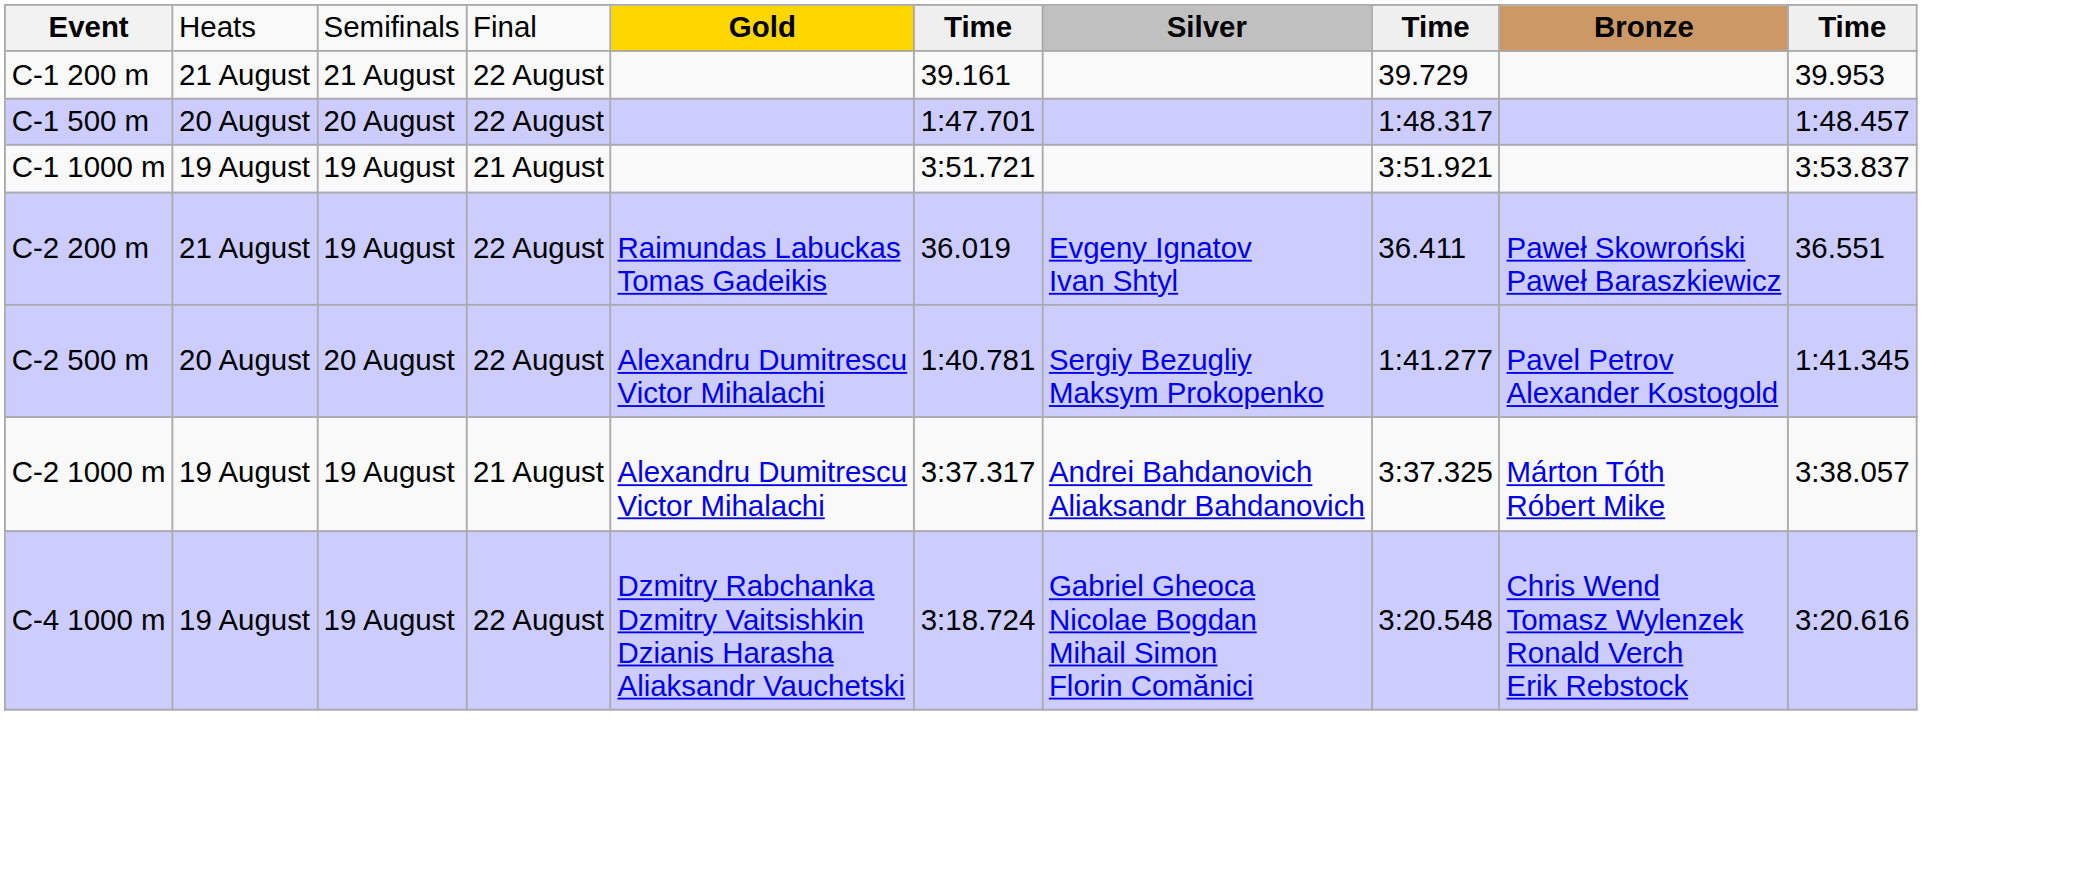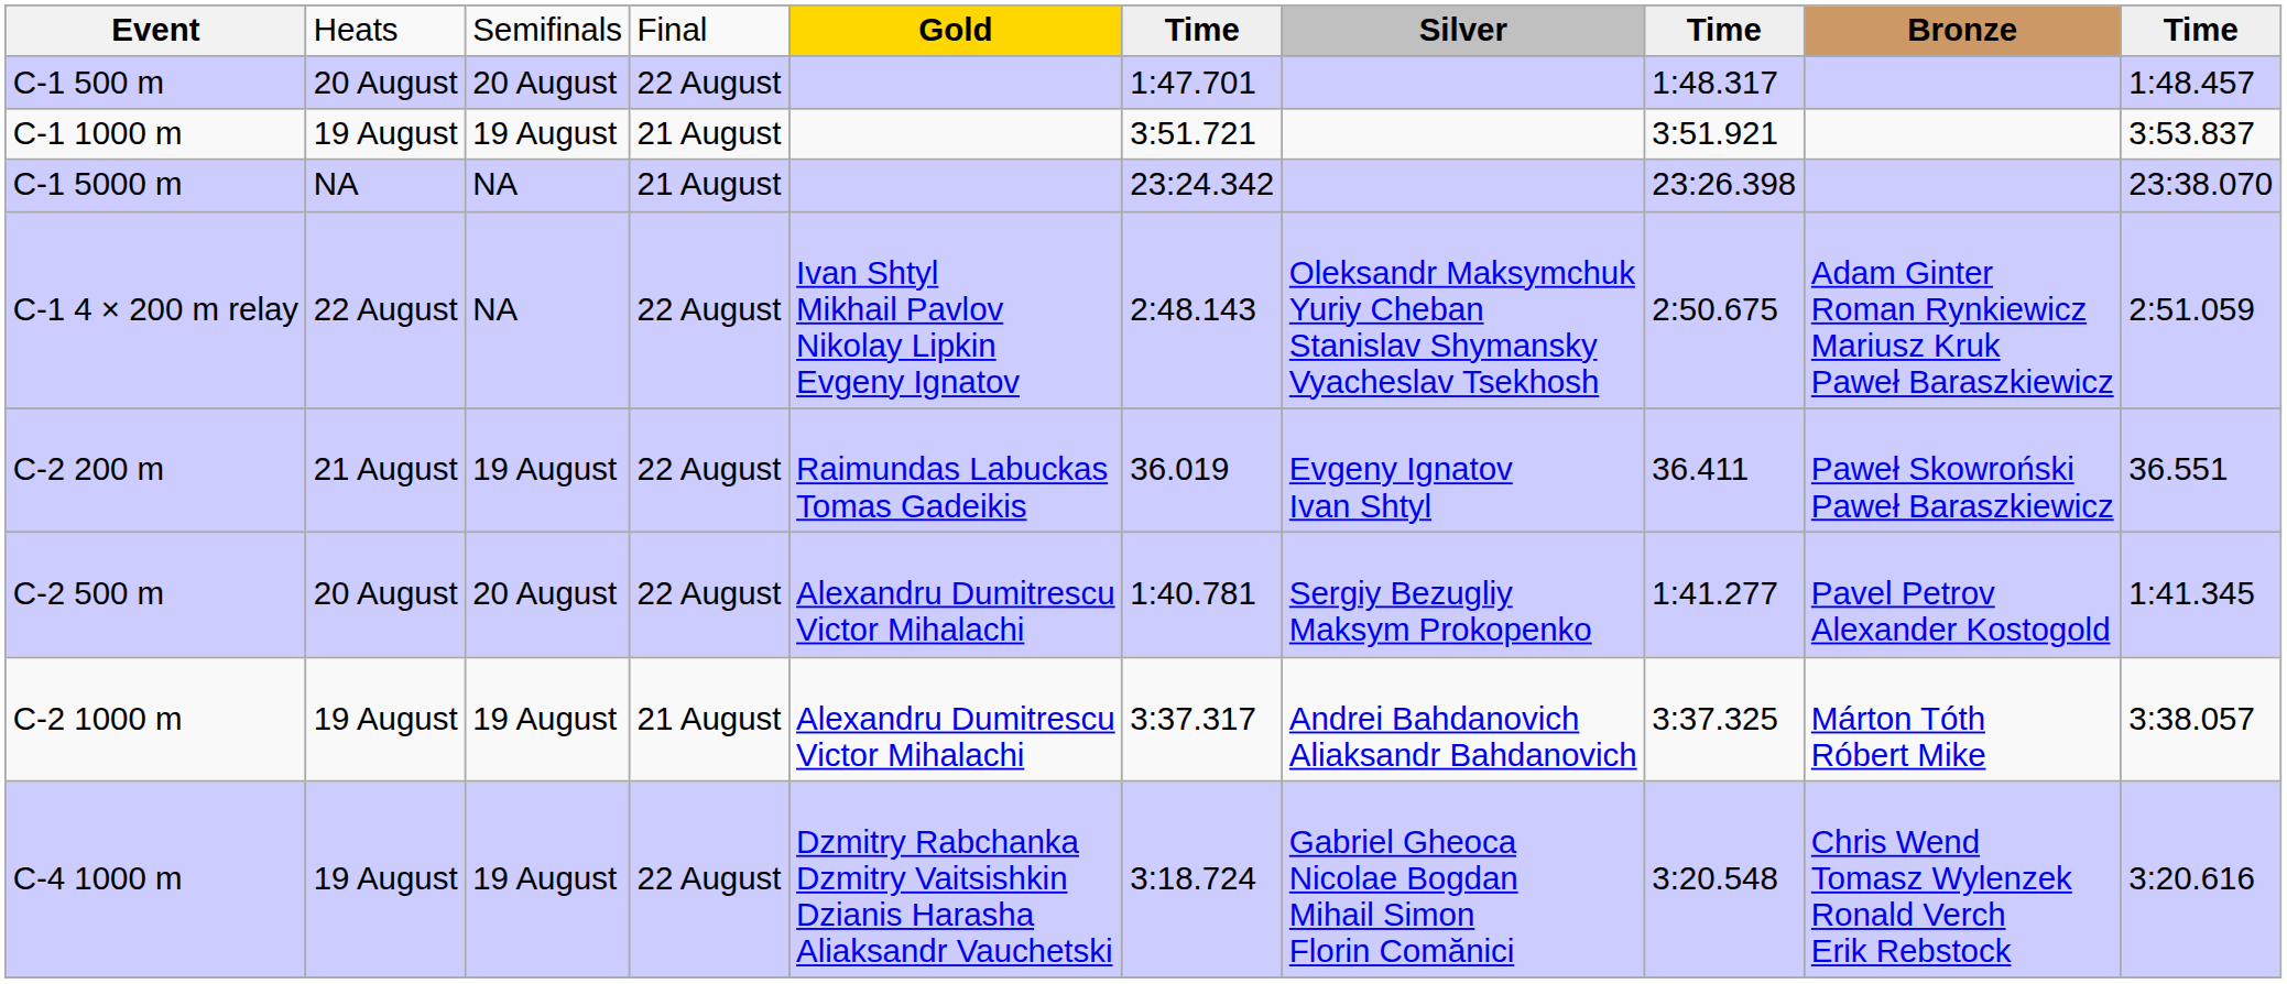 <table class="wikitable">
 <tr>
 <th>Event</th>
 <td>Heats</td>
 <td>Semifinals</td>
 <td>Final</td>
 <td align=center bgcolor="gold"><strong>Gold</strong></td>
 <td align=center bgcolor="EFEFEF"><strong>Time</strong></td>
 <td align=center bgcolor="silver"><strong>Silver</strong></td>
 <td align=center bgcolor="EFEFEF"><strong>Time</strong></td>
 <td align=center bgcolor="CC9966"><strong>Bronze</strong></td>
 <td align=center bgcolor="EFEFEF"><strong>Time</strong></td>
-</tr>
-<tr>
-<td>C-1 200 m</td>
-<td>21 August</td>
-<td>21 August</td>
-<td>22 August</td>
-<td></td>
-<td>39.161</td>
-<td></td>
-<td>39.729</td>
-<td><br></td>
-<td>39.953</td>
 </tr>
 <tr bgcolor=ccccff>
 <td>C-1 500 m</td>
 <td>20 August</td>
 <td>20 August</td>
 <td>22 August</td>
 <td></td>
 <td>1:47.701</td>
 <td></td>
 <td>1:48.317</td>
 <td></td>
 <td>1:48.457</td>
 </tr>
 <tr>
 <td>C-1 1000 m</td>
 <td>19 August</td>
 <td>19 August</td>
 <td>21 August</td>
 <td></td>
 <td>3:51.721</td>
 <td></td>
 <td>3:51.921</td>
 <td></td>
 <td>3:53.837</td>
+</tr>
+<tr bgcolor=ccccff>
+<td>C-1 5000 m</td>
+<td>NA</td>
+<td>NA</td>
+<td>21 August</td>
+<td></td>
+<td>23:24.342</td>
+<td></td>
+<td>23:26.398</td>
+<td></td>
+<td>23:38.070</td>
+</tr>
+<tr bgcolor=ccccff>
+<td>C-1 4 × 200 m relay</td>
+<td>22 August</td>
+<td>NA</td>
+<td>22 August</td>
+<td><br><a href='#'>Ivan Shtyl</a><br><a href='#'>Mikhail Pavlov</a><br><a href='#'>Nikolay Lipkin</a><br><a href='#'>Evgeny Ignatov</a></td>
+<td>2:48.143</td>
+<td><br><a href='#'>Oleksandr Maksymchuk</a><br><a href='#'>Yuriy Cheban</a><br><a href='#'>Stanislav Shymansky</a><br><a href='#'>Vyacheslav Tsekhosh</a></td>
+<td>2:50.675</td>
+<td><br><a href='#'>Adam Ginter</a><br><a href='#'>Roman Rynkiewicz</a><br><a href='#'>Mariusz Kruk</a><br><a href='#'>Paweł Baraszkiewicz</a></td>
+<td>2:51.059</td>
 </tr>
 <tr bgcolor=ccccff>
 <td>C-2 200 m</td>
 <td>21 August</td>
 <td>19 August</td>
 <td>22 August</td>
 <td><br><a href='#'>Raimundas Labuckas</a><br><a href='#'>Tomas Gadeikis</a></td>
 <td>36.019</td>
 <td><br><a href='#'>Evgeny Ignatov</a><br><a href='#'>Ivan Shtyl</a></td>
 <td>36.411</td>
 <td><br><a href='#'>Paweł Skowroński</a><br><a href='#'>Paweł Baraszkiewicz</a></td>
 <td>36.551</td>
 </tr>
 <tr bgcolor=ccccff>
 <td>C-2 500 m</td>
 <td>20 August</td>
 <td>20 August</td>
 <td>22 August</td>
 <td><br><a href='#'>Alexandru Dumitrescu</a><br><a href='#'>Victor Mihalachi</a></td>
 <td>1:40.781</td>
 <td><br><a href='#'>Sergiy Bezugliy</a><br><a href='#'>Maksym Prokopenko</a></td>
 <td>1:41.277</td>
 <td><br><a href='#'>Pavel Petrov</a><br><a href='#'>Alexander Kostogold</a></td>
 <td>1:41.345</td>
 </tr>
 <tr>
 <td>C-2 1000 m</td>
 <td>19 August</td>
 <td>19 August</td>
 <td>21 August</td>
 <td><br><a href='#'>Alexandru Dumitrescu</a><br><a href='#'>Victor Mihalachi</a></td>
 <td>3:37.317</td>
 <td><br><a href='#'>Andrei Bahdanovich</a><br><a href='#'>Aliaksandr Bahdanovich</a></td>
 <td>3:37.325</td>
 <td><br><a href='#'>Márton Tóth</a><br><a href='#'>Róbert Mike</a></td>
 <td>3:38.057</td>
 </tr>
 <tr bgcolor=ccccff>
 <td>C-4 1000 m</td>
 <td>19 August</td>
 <td>19 August</td>
 <td>22 August</td>
 <td><br><a href='#'>Dzmitry Rabchanka</a><br><a href='#'>Dzmitry Vaitsishkin</a><br><a href='#'>Dzianis Harasha</a><br><a href='#'>Aliaksandr Vauchetski</a></td>
 <td>3:18.724</td>
 <td><br><a href='#'>Gabriel Gheoca</a><br><a href='#'>Nicolae Bogdan</a><br><a href='#'>Mihail Simon</a><br><a href='#'>Florin Comănici</a></td>
 <td>3:20.548</td>
 <td><br><a href='#'>Chris Wend</a><br><a href='#'>Tomasz Wylenzek</a><br><a href='#'>Ronald Verch</a><br><a href='#'>Erik Rebstock</a></td>
 <td>3:20.616</td>
 </tr>
 </table>
